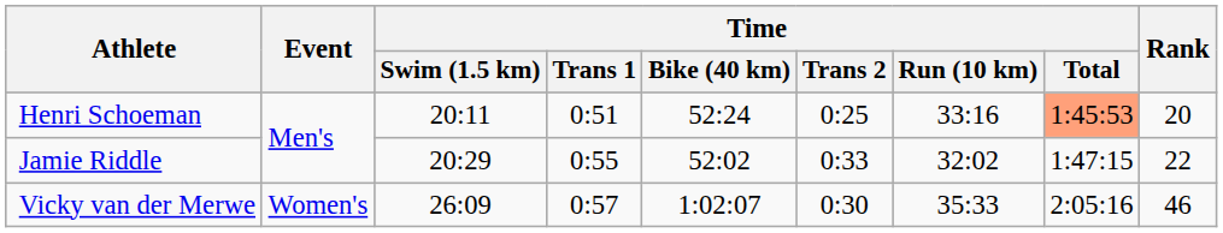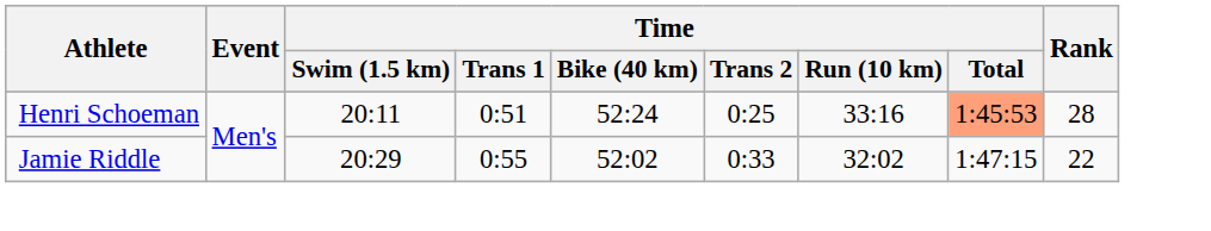 <table class=wikitable style="font-size:90%;text-align:center">
 <tr>
 <th rowspan=2>Athlete</th>
 <th rowspan=2>Event</th>
 <th colspan=6>Time</th>
 <th rowspan=2>Rank</th>
 </tr>
 <tr style="font-size:95%">
 <th>Swim (1.5 km)</th>
 <th>Trans 1</th>
 <th>Bike (40 km)</th>
 <th>Trans 2</th>
 <th>Run (10 km)</th>
 <th>Total</th>
 </tr>
 <tr>
 <td align=left> <a href='#'>Henri Schoeman</a></td>
 <td align=left rowspan=2><a href='#'>Men's</a></td>
 <td>20:11</td>
 <td>0:51</td>
 <td>52:24</td>
 <td>0:25</td>
 <td>33:16</td>
 <td style="background: lightsalmon;">1:45:53</td>
-<td>20</td>
+<td>28</td>
 </tr>
 <tr>
 <td align=left> <a href='#'>Jamie Riddle</a></td>
 <td>20:29</td>
 <td>0:55</td>
 <td>52:02</td>
 <td>0:33</td>
 <td>32:02</td>
 <td>1:47:15</td>
 <td>22</td>
 </tr>
-<tr>
-<td align=left> <a href='#'>Vicky van der Merwe</a></td>
-<td align=left><a href='#'>Women's</a></td>
-<td>26:09</td>
-<td>0:57</td>
-<td>1:02:07</td>
-<td>0:30</td>
-<td>35:33</td>
-<td>2:05:16</td>
-<td>46</td>
-</tr>
 </table>
